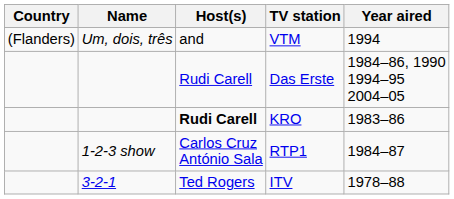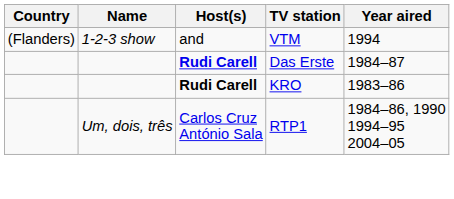 <table class="wikitable">
 <tr>
 <th>Country</th>
 <th>Name</th>
 <th>Host(s)</th>
 <th>TV station</th>
 <th>Year aired</th>
 </tr>
 <tr>
 <td> (Flanders)</td>
-<td><em>Um, dois, três</em></td>
+<td><em>1-2-3 show</em></td>
 <td> and </td>
 <td><a href='#'>VTM</a></td>
 <td>1994</td>
 </tr>
 <tr>
 <td></td>
 <td><em></em></td>
-<td><a href='#'>Rudi Carell</a></td>
+<td><strong><a href='#'>Rudi Carell</a></strong></td>
 <td><a href='#'>Das Erste</a></td>
-<td>1984–86, 1990<br>1994–95<br>2004–05</td>
+<td>1984–87</td>
 </tr>
 <tr>
 <td></td>
 <td><em></em></td>
 <td><strong>Rudi Carell<br></strong></td>
 <td><a href='#'>KRO</a></td>
 <td>1983–86</td>
 </tr>
 <tr>
 <td></td>
-<td><em>1-2-3 show</em></td>
+<td><em>Um, dois, três</em></td>
 <td><a href='#'>Carlos Cruz</a><br><a href='#'>António Sala</a><br></td>
 <td><a href='#'>RTP1</a></td>
-<td>1984–87</td>
-</tr>
-<tr>
-<td></td>
-<td><em><a href='#'>3-2-1</a></em></td>
-<td><a href='#'>Ted Rogers</a></td>
-<td><a href='#'>ITV</a></td>
-<td>1978–88</td>
+<td>1984–86, 1990<br>1994–95<br>2004–05</td>
 </tr>
 </table>
